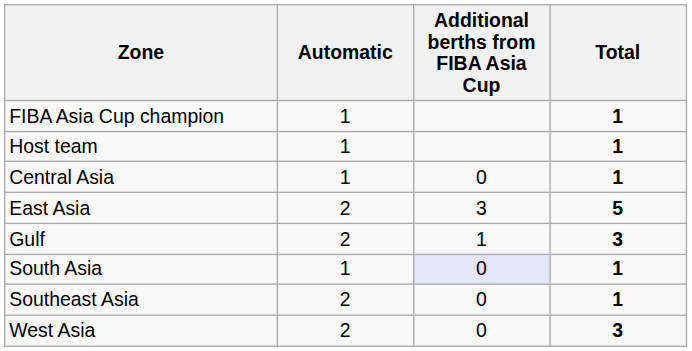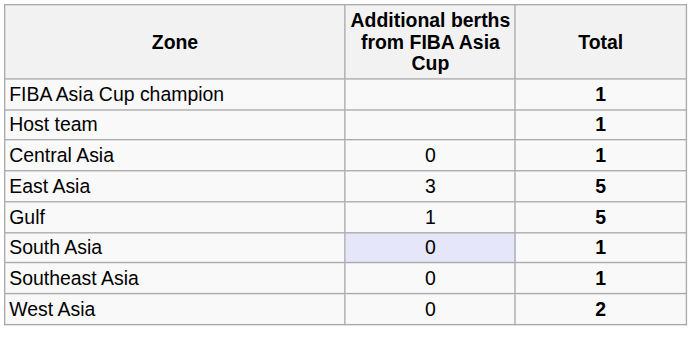 <table class=wikitable style="text-align:center; font-size:90%" width=40%>
 <tr>
 <th width=40%>Zone</th>
-<th width=20%>Automatic</th>
 <th width=20%>Additional berths from FIBA Asia Cup</th>
 <th width=20%>Total</th>
 </tr>
 <tr>
 <td align=left>FIBA Asia Cup champion</td>
-<td>1</td>
 <td></td>
 <td><strong>1</strong></td>
 </tr>
 <tr>
 <td align=left>Host team</td>
-<td>1</td>
 <td></td>
 <td><strong>1</strong></td>
 </tr>
 <tr>
 <td align=left>Central Asia</td>
-<td>1</td>
 <td>0</td>
 <td><strong>1</strong></td>
 </tr>
 <tr>
 <td align=left>East Asia</td>
-<td>2</td>
 <td>3</td>
 <td><strong>5</strong></td>
 </tr>
 <tr>
 <td align=left>Gulf</td>
-<td>2</td>
 <td>1</td>
-<td><strong>3</strong></td>
+<td><strong>5</strong></td>
 </tr>
 <tr>
 <td align=left>South Asia</td>
-<td>1</td>
 <td style="background: lavender;">0</td>
 <td><strong>1</strong></td>
 </tr>
 <tr>
 <td align=left>Southeast Asia</td>
-<td>2</td>
 <td>0</td>
 <td><strong>1</strong></td>
 </tr>
 <tr>
 <td align=left>West Asia</td>
-<td>2</td>
 <td>0</td>
-<td><strong>3</strong></td>
+<td><strong>2</strong></td>
 </tr>
 </table>
